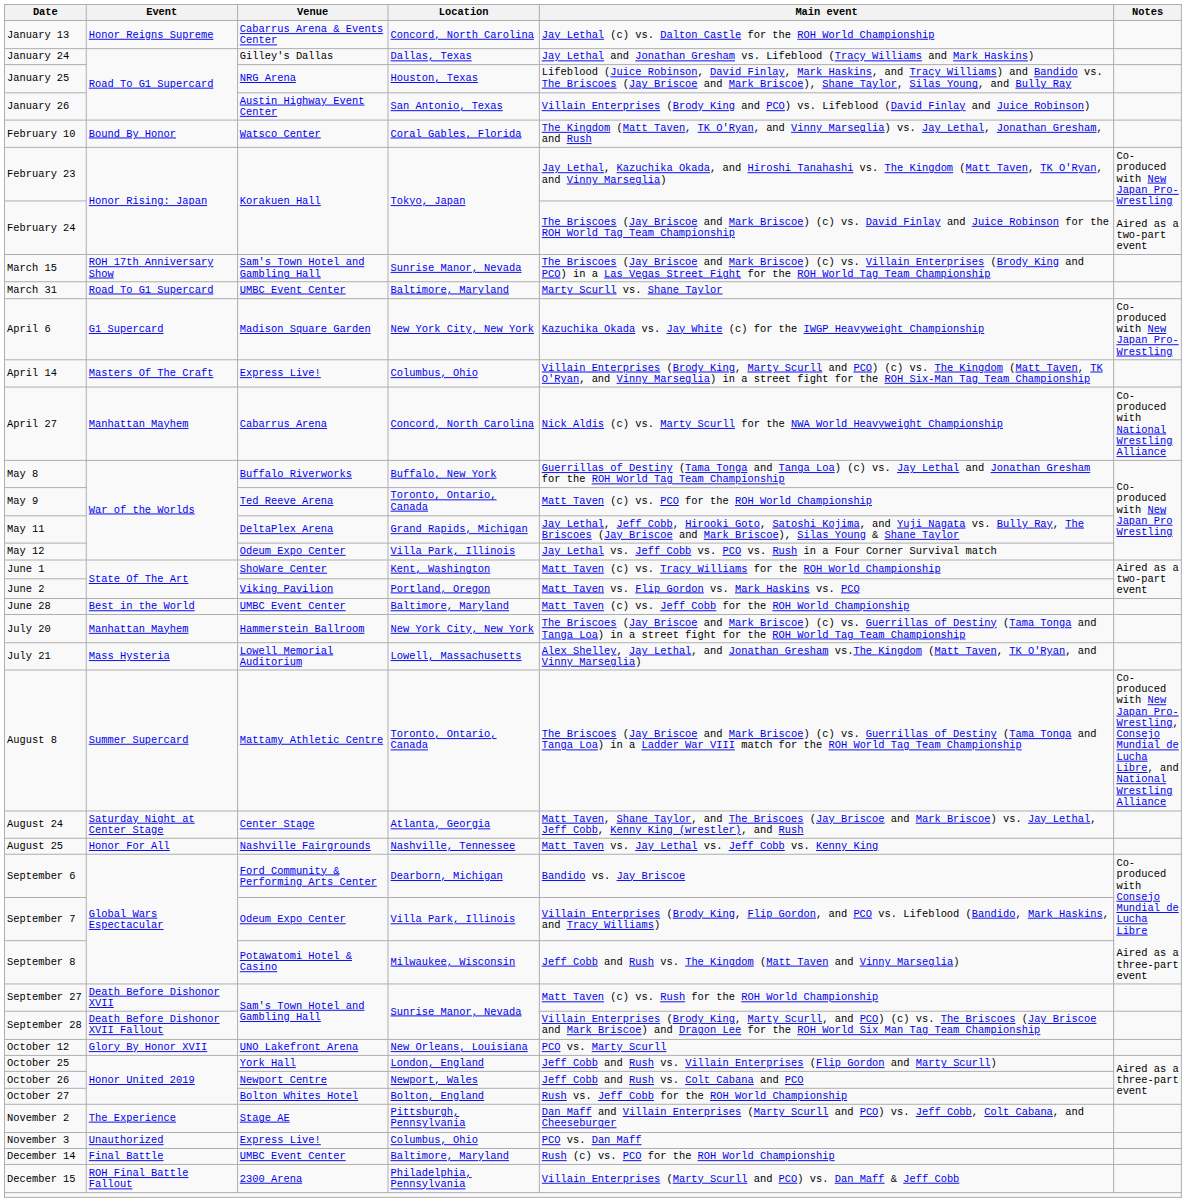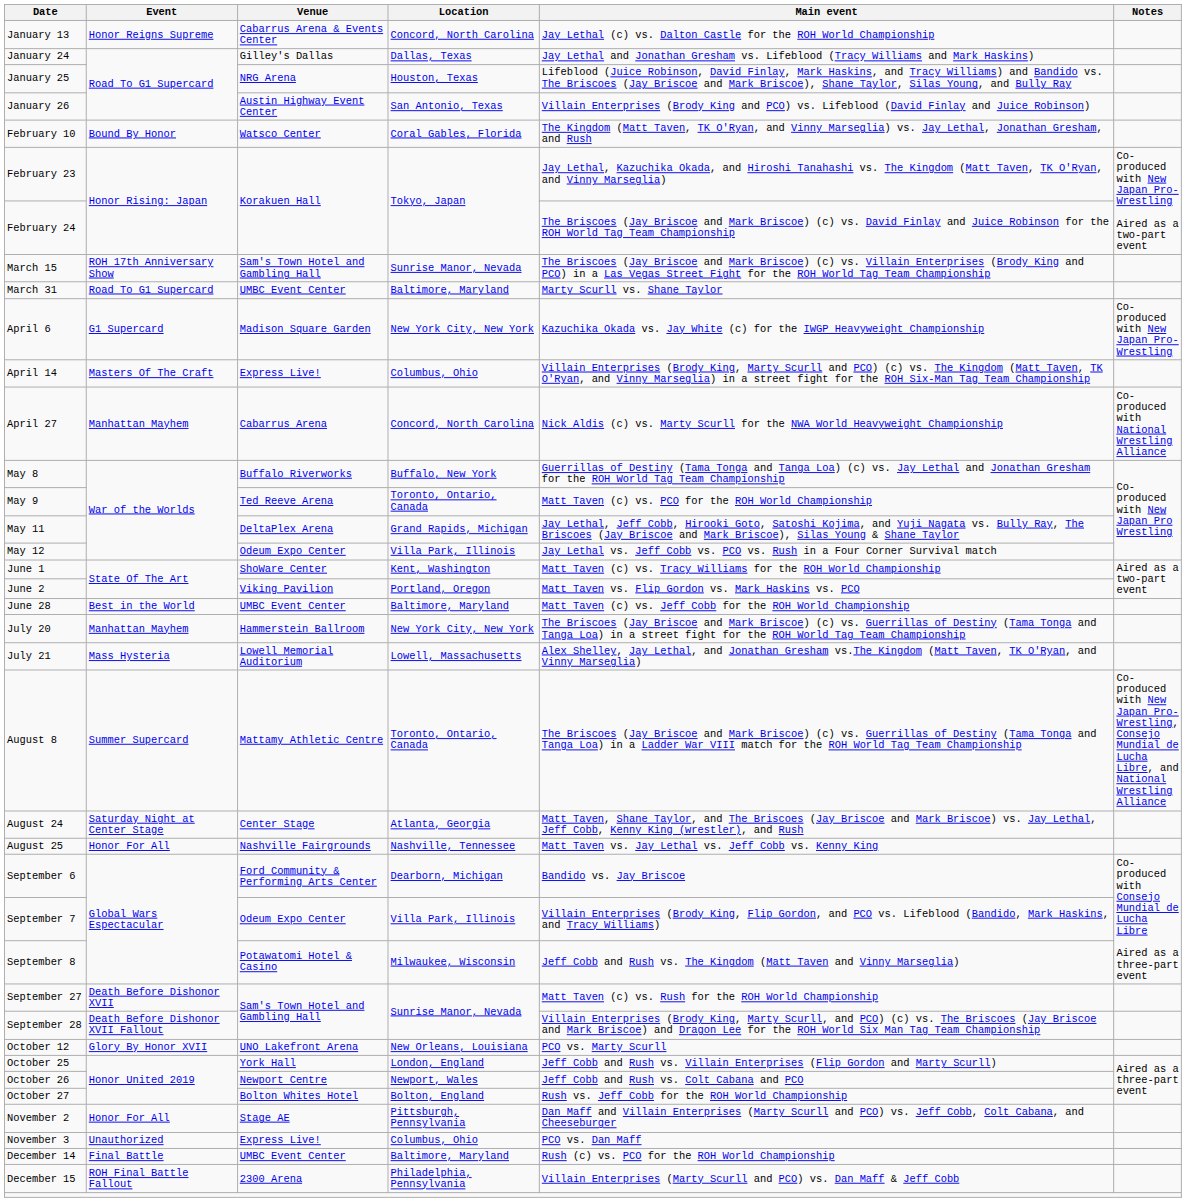 <table class="sortable wikitable succession-box" style="font-size:85%;">
 <tr>
 <th width=7%>Date</th>
 <th width=13%>Event</th>
 <th width=13%>Venue</th>
 <th width=13%>Location</th>
 <th width=50%>Main event</th>
 <th width=13%>Notes</th>
 </tr>
 <tr>
 <td>January 13</td>
 <td><a href='#'>Honor Reigns Supreme</a></td>
 <td><a href='#'>Cabarrus Arena & Events Center</a></td>
 <td><a href='#'>Concord, North Carolina</a></td>
 <td><a href='#'>Jay Lethal</a> (c) vs. <a href='#'>Dalton Castle</a> for the <a href='#'>ROH World Championship</a></td>
 <td></td>
 </tr>
 <tr>
 <td>January 24</td>
 <td rowspan="3"><a href='#'>Road To G1 Supercard</a></td>
 <td>Gilley's Dallas</td>
 <td><a href='#'>Dallas, Texas</a></td>
 <td><a href='#'>Jay Lethal</a> and <a href='#'>Jonathan Gresham</a> vs. Lifeblood (<a href='#'>Tracy Williams</a> and <a href='#'>Mark Haskins</a>)</td>
 <td></td>
 </tr>
 <tr>
 <td>January 25</td>
 <td><a href='#'>NRG Arena</a></td>
 <td><a href='#'>Houston, Texas</a></td>
 <td>Lifeblood (<a href='#'>Juice Robinson</a>, <a href='#'>David Finlay</a>, <a href='#'>Mark Haskins</a>, and <a href='#'>Tracy Williams</a>) and <a href='#'>Bandido</a> vs. <a href='#'>The Briscoes</a> (<a href='#'>Jay Briscoe</a> and <a href='#'>Mark Briscoe</a>), <a href='#'>Shane Taylor</a>, <a href='#'>Silas Young</a>, and <a href='#'>Bully Ray</a></td>
 <td></td>
 </tr>
 <tr>
 <td>January 26</td>
 <td><a href='#'>Austin Highway Event Center</a></td>
 <td><a href='#'>San Antonio, Texas</a></td>
 <td><a href='#'>Villain Enterprises</a> (<a href='#'>Brody King</a> and <a href='#'>PCO</a>) vs. Lifeblood (<a href='#'>David Finlay</a> and <a href='#'>Juice Robinson</a>)</td>
 <td></td>
 </tr>
 <tr>
 <td>February 10</td>
 <td><a href='#'>Bound By Honor</a></td>
 <td><a href='#'>Watsco Center</a></td>
 <td><a href='#'>Coral Gables, Florida</a></td>
 <td><a href='#'>The Kingdom</a> (<a href='#'>Matt Taven</a>, <a href='#'>TK O'Ryan</a>, and <a href='#'>Vinny Marseglia</a>) vs. <a href='#'>Jay Lethal</a>, <a href='#'>Jonathan Gresham</a>, and <a href='#'>Rush</a></td>
 <td></td>
 </tr>
 <tr>
 <td>February 23</td>
 <td rowspan="2"><a href='#'>Honor Rising: Japan</a></td>
 <td rowspan="2"><a href='#'>Korakuen Hall</a></td>
 <td rowspan="2"><a href='#'>Tokyo, Japan</a></td>
 <td><a href='#'>Jay Lethal</a>, <a href='#'>Kazuchika Okada</a>, and <a href='#'>Hiroshi Tanahashi</a> vs. <a href='#'>The Kingdom</a> (<a href='#'>Matt Taven</a>, <a href='#'>TK O'Ryan</a>, and <a href='#'>Vinny Marseglia</a>)</td>
 <td rowspan="2">Co-produced with <a href='#'>New Japan Pro-Wrestling</a><br><br>Aired as a two-part event</td>
 </tr>
 <tr>
 <td>February 24</td>
 <td><a href='#'>The Briscoes</a> (<a href='#'>Jay Briscoe</a> and <a href='#'>Mark Briscoe</a>) (c) vs. <a href='#'>David Finlay</a> and <a href='#'>Juice Robinson</a> for the <a href='#'>ROH World Tag Team Championship</a></td>
 </tr>
 <tr>
 <td>March 15</td>
 <td><a href='#'>ROH 17th Anniversary Show</a></td>
 <td><a href='#'>Sam's Town Hotel and Gambling Hall</a></td>
 <td><a href='#'>Sunrise Manor, Nevada</a></td>
 <td><a href='#'>The Briscoes</a> (<a href='#'>Jay Briscoe</a> and <a href='#'>Mark Briscoe</a>) (c) vs. <a href='#'>Villain Enterprises</a> (<a href='#'>Brody King</a> and <a href='#'>PCO</a>) in a <a href='#'>Las Vegas Street Fight</a> for the <a href='#'>ROH World Tag Team Championship</a></td>
 <td></td>
 </tr>
 <tr>
 <td>March 31</td>
 <td><a href='#'>Road To G1 Supercard</a></td>
 <td><a href='#'>UMBC Event Center</a></td>
 <td><a href='#'>Baltimore, Maryland</a></td>
 <td><a href='#'>Marty Scurll</a> vs. <a href='#'>Shane Taylor</a></td>
 <td></td>
 </tr>
 <tr>
 <td>April 6</td>
 <td><a href='#'>G1 Supercard</a></td>
 <td><a href='#'>Madison Square Garden</a></td>
 <td><a href='#'>New York City, New York</a></td>
 <td><a href='#'>Kazuchika Okada</a> vs. <a href='#'>Jay White</a> (c) for the <a href='#'>IWGP Heavyweight Championship</a></td>
 <td>Co-produced with <a href='#'>New Japan Pro-Wrestling</a></td>
 </tr>
 <tr>
 <td>April 14</td>
 <td><a href='#'>Masters Of The Craft</a></td>
 <td><a href='#'>Express Live!</a></td>
 <td><a href='#'>Columbus, Ohio</a></td>
 <td><a href='#'>Villain Enterprises</a> (<a href='#'>Brody King</a>, <a href='#'>Marty Scurll</a> and <a href='#'>PCO</a>) (c) vs. <a href='#'>The Kingdom</a> (<a href='#'>Matt Taven</a>, <a href='#'>TK O'Ryan</a>, and <a href='#'>Vinny Marseglia</a>) in a street fight for the <a href='#'>ROH Six-Man Tag Team Championship</a></td>
 <td></td>
 </tr>
 <tr>
 <td>April 27</td>
 <td><a href='#'>Manhattan Mayhem</a></td>
 <td><a href='#'>Cabarrus Arena</a></td>
 <td><a href='#'>Concord, North Carolina</a></td>
 <td><a href='#'>Nick Aldis</a> (c) vs. <a href='#'>Marty Scurll</a> for the <a href='#'>NWA World Heavyweight Championship</a></td>
 <td>Co-produced with <a href='#'>National Wrestling Alliance</a></td>
 </tr>
 <tr>
 <td>May 8</td>
 <td rowspan="4"><a href='#'>War of the Worlds</a></td>
 <td><a href='#'>Buffalo Riverworks</a></td>
 <td><a href='#'>Buffalo, New York</a></td>
 <td><a href='#'>Guerrillas of Destiny</a>  (<a href='#'>Tama Tonga</a> and <a href='#'>Tanga Loa</a>) (c) vs. <a href='#'>Jay Lethal</a> and <a href='#'>Jonathan Gresham</a> for the <a href='#'>ROH World Tag Team Championship</a></td>
 <td rowspan="4">Co-produced with <a href='#'>New Japan Pro Wrestling</a></td>
 </tr>
 <tr>
 <td>May 9</td>
 <td><a href='#'>Ted Reeve Arena</a></td>
 <td><a href='#'>Toronto, Ontario, Canada</a></td>
 <td><a href='#'>Matt Taven</a> (c) vs. <a href='#'>PCO</a> for the <a href='#'>ROH World Championship</a></td>
 </tr>
 <tr>
 <td>May 11</td>
 <td><a href='#'>DeltaPlex Arena</a></td>
 <td><a href='#'>Grand Rapids, Michigan</a></td>
 <td><a href='#'>Jay Lethal</a>, <a href='#'>Jeff Cobb</a>, <a href='#'>Hirooki Goto</a>, <a href='#'>Satoshi Kojima</a>, and <a href='#'>Yuji Nagata</a> vs. <a href='#'>Bully Ray</a>, <a href='#'>The Briscoes</a> (<a href='#'>Jay Briscoe</a> and <a href='#'>Mark Briscoe</a>), <a href='#'>Silas Young</a> & <a href='#'>Shane Taylor</a></td>
 </tr>
 <tr>
 <td>May 12</td>
 <td><a href='#'>Odeum Expo Center</a></td>
 <td><a href='#'>Villa Park, Illinois</a></td>
 <td><a href='#'>Jay Lethal</a> vs. <a href='#'>Jeff Cobb</a> vs. <a href='#'>PCO</a> vs. <a href='#'>Rush</a> in a Four Corner Survival match</td>
 </tr>
 <tr>
 <td>June 1</td>
 <td rowspan="2"><a href='#'>State Of The Art</a></td>
 <td><a href='#'>ShoWare Center</a></td>
 <td><a href='#'>Kent, Washington</a></td>
 <td><a href='#'>Matt Taven</a> (c) vs. <a href='#'>Tracy Williams</a> for the <a href='#'>ROH World Championship</a></td>
 <td rowspan="2">Aired as a two-part event</td>
 </tr>
 <tr>
 <td>June 2</td>
 <td><a href='#'>Viking Pavilion</a></td>
 <td><a href='#'>Portland, Oregon</a></td>
 <td><a href='#'>Matt Taven</a> vs. <a href='#'>Flip Gordon</a> vs. <a href='#'>Mark Haskins</a> vs. <a href='#'>PCO</a></td>
 </tr>
 <tr>
 <td>June 28</td>
 <td><a href='#'>Best in the World</a></td>
 <td><a href='#'>UMBC Event Center</a></td>
 <td><a href='#'>Baltimore, Maryland</a></td>
 <td><a href='#'>Matt Taven</a> (c) vs. <a href='#'>Jeff Cobb</a> for the <a href='#'>ROH World Championship</a></td>
 <td></td>
 </tr>
 <tr>
 <td>July 20</td>
 <td><a href='#'>Manhattan Mayhem</a></td>
 <td><a href='#'>Hammerstein Ballroom</a></td>
 <td><a href='#'>New York City, New York</a></td>
 <td><a href='#'>The Briscoes</a> (<a href='#'>Jay Briscoe</a> and <a href='#'>Mark Briscoe</a>) (c) vs. <a href='#'>Guerrillas of Destiny</a> (<a href='#'>Tama Tonga</a> and <a href='#'>Tanga Loa</a>) in a street fight for the <a href='#'>ROH World Tag Team Championship</a></td>
 <td></td>
 </tr>
 <tr>
 <td>July 21</td>
 <td><a href='#'>Mass Hysteria</a></td>
 <td><a href='#'>Lowell Memorial Auditorium</a></td>
 <td><a href='#'>Lowell, Massachusetts</a></td>
 <td><a href='#'>Alex Shelley</a>, <a href='#'>Jay Lethal</a>, and <a href='#'>Jonathan Gresham</a> vs.<a href='#'>The Kingdom</a> (<a href='#'>Matt Taven</a>, <a href='#'>TK O'Ryan</a>, and <a href='#'>Vinny Marseglia</a>)</td>
 <td></td>
 </tr>
 <tr>
 <td>August 8</td>
 <td><a href='#'>Summer Supercard</a></td>
 <td><a href='#'>Mattamy Athletic Centre</a></td>
 <td><a href='#'>Toronto, Ontario, Canada</a></td>
 <td><a href='#'>The Briscoes</a> (<a href='#'>Jay Briscoe</a> and <a href='#'>Mark Briscoe</a>) (c) vs. <a href='#'>Guerrillas of Destiny</a> (<a href='#'>Tama Tonga</a> and <a href='#'>Tanga Loa</a>) in a <a href='#'>Ladder War VIII</a> match for the <a href='#'>ROH World Tag Team Championship</a></td>
 <td>Co-produced with <a href='#'>New Japan Pro-Wrestling</a>, <a href='#'>Consejo Mundial de Lucha Libre</a>, and <a href='#'>National Wrestling Alliance</a></td>
 </tr>
 <tr>
 <td>August 24</td>
 <td><a href='#'>Saturday Night at Center Stage</a></td>
 <td><a href='#'>Center Stage</a></td>
 <td><a href='#'>Atlanta, Georgia</a></td>
 <td><a href='#'>Matt Taven</a>, <a href='#'>Shane Taylor</a>, and <a href='#'>The Briscoes</a> (<a href='#'>Jay Briscoe</a> and <a href='#'>Mark Briscoe</a>) vs. <a href='#'>Jay Lethal</a>, <a href='#'>Jeff Cobb</a>, <a href='#'>Kenny King (wrestler)</a>, and <a href='#'>Rush</a></td>
 <td></td>
 </tr>
 <tr>
 <td>August 25</td>
 <td><a href='#'>Honor For All</a></td>
 <td><a href='#'>Nashville Fairgrounds</a></td>
 <td><a href='#'>Nashville, Tennessee</a></td>
 <td><a href='#'>Matt Taven</a> vs. <a href='#'>Jay Lethal</a> vs. <a href='#'>Jeff Cobb</a> vs. <a href='#'>Kenny King</a></td>
 <td></td>
 </tr>
 <tr>
 <td>September 6</td>
 <td rowspan="3"><a href='#'>Global Wars Espectacular</a></td>
 <td><a href='#'>Ford Community & Performing Arts Center</a></td>
 <td><a href='#'>Dearborn, Michigan</a></td>
 <td><a href='#'>Bandido</a> vs. <a href='#'>Jay Briscoe</a></td>
 <td rowspan="3">Co-produced with <a href='#'>Consejo Mundial de Lucha Libre</a><br><br>Aired as a three-part event</td>
 </tr>
 <tr>
 <td>September 7</td>
 <td><a href='#'>Odeum Expo Center</a></td>
 <td><a href='#'>Villa Park, Illinois</a></td>
 <td><a href='#'>Villain Enterprises</a> (<a href='#'>Brody King</a>, <a href='#'>Flip Gordon</a>, and <a href='#'>PCO</a> vs. Lifeblood (<a href='#'>Bandido</a>, <a href='#'>Mark Haskins</a>, and <a href='#'>Tracy Williams</a>)</td>
 </tr>
 <tr>
 <td>September 8</td>
 <td><a href='#'>Potawatomi Hotel & Casino</a></td>
 <td><a href='#'>Milwaukee, Wisconsin</a></td>
 <td><a href='#'>Jeff Cobb</a> and <a href='#'>Rush</a> vs. <a href='#'>The Kingdom</a> (<a href='#'>Matt Taven</a> and <a href='#'>Vinny Marseglia</a>)</td>
 </tr>
 <tr>
 <td>September 27</td>
 <td><a href='#'>Death Before Dishonor XVII</a></td>
 <td rowspan="2"><a href='#'>Sam's Town Hotel and Gambling Hall</a></td>
 <td rowspan="2"><a href='#'>Sunrise Manor, Nevada</a></td>
 <td><a href='#'>Matt Taven</a> (c) vs. <a href='#'>Rush</a> for the <a href='#'>ROH World Championship</a></td>
 <td></td>
 </tr>
 <tr>
 <td>September 28</td>
 <td><a href='#'>Death Before Dishonor XVII Fallout</a></td>
 <td><a href='#'>Villain Enterprises</a> (<a href='#'>Brody King</a>, <a href='#'>Marty Scurll</a>, and <a href='#'>PCO</a>) (c) vs. <a href='#'>The Briscoes</a> (<a href='#'>Jay Briscoe</a> and <a href='#'>Mark Briscoe</a>) and <a href='#'>Dragon Lee</a> for the <a href='#'>ROH World Six Man Tag Team Championship</a></td>
 <td></td>
 </tr>
 <tr>
 <td>October 12</td>
 <td><a href='#'>Glory By Honor XVII</a></td>
 <td><a href='#'>UNO Lakefront Arena</a></td>
 <td><a href='#'>New Orleans, Louisiana</a></td>
 <td><a href='#'>PCO</a> vs. <a href='#'>Marty Scurll</a></td>
 <td></td>
 </tr>
 <tr>
 <td>October 25</td>
 <td rowspan="3"><a href='#'>Honor United 2019</a></td>
 <td><a href='#'>York Hall</a></td>
 <td><a href='#'>London, England</a></td>
 <td><a href='#'>Jeff Cobb</a> and <a href='#'>Rush</a> vs. <a href='#'>Villain Enterprises</a> (<a href='#'>Flip Gordon</a> and <a href='#'>Marty Scurll</a>)</td>
 <td rowspan="3">Aired as a three-part event</td>
 </tr>
 <tr>
 <td>October 26</td>
 <td><a href='#'>Newport Centre</a></td>
 <td><a href='#'>Newport, Wales</a></td>
 <td><a href='#'>Jeff Cobb</a> and <a href='#'>Rush</a> vs. <a href='#'>Colt Cabana</a> and <a href='#'>PCO</a></td>
 </tr>
 <tr>
 <td>October 27</td>
 <td><a href='#'>Bolton Whites Hotel</a></td>
 <td><a href='#'>Bolton, England</a></td>
 <td><a href='#'>Rush</a> vs. <a href='#'>Jeff Cobb</a> for the <a href='#'>ROH World Championship</a></td>
 </tr>
 <tr>
 <td>November 2</td>
-<td><a href='#'>The Experience</a></td>
+<td><a href='#'>Honor For All</a></td>
 <td><a href='#'>Stage AE</a></td>
 <td><a href='#'>Pittsburgh, Pennsylvania</a></td>
 <td><a href='#'>Dan Maff</a> and <a href='#'>Villain Enterprises</a> (<a href='#'>Marty Scurll</a> and <a href='#'>PCO</a>) vs. <a href='#'>Jeff Cobb</a>, <a href='#'>Colt Cabana</a>, and <a href='#'>Cheeseburger</a></td>
 <td></td>
 </tr>
 <tr>
 <td>November 3</td>
 <td><a href='#'>Unauthorized</a></td>
 <td><a href='#'>Express Live!</a></td>
 <td><a href='#'>Columbus, Ohio</a></td>
 <td><a href='#'>PCO</a> vs. <a href='#'>Dan Maff</a></td>
 <td></td>
 </tr>
 <tr>
 <td>December 14</td>
 <td><a href='#'>Final Battle</a></td>
 <td><a href='#'>UMBC Event Center</a></td>
 <td><a href='#'>Baltimore, Maryland</a></td>
 <td><a href='#'>Rush</a> (c) vs. <a href='#'>PCO</a> for the <a href='#'>ROH World Championship</a></td>
 <td></td>
 </tr>
 <tr>
 <td>December 15</td>
 <td><a href='#'>ROH Final Battle Fallout</a></td>
 <td><a href='#'>2300 Arena</a></td>
 <td><a href='#'>Philadelphia, Pennsylvania</a></td>
 <td><a href='#'>Villain Enterprises</a> (<a href='#'>Marty Scurll</a> and <a href='#'>PCO</a>) vs. <a href='#'>Dan Maff</a> & <a href='#'>Jeff Cobb</a></td>
 <td></td>
 </tr>
 <tr>
 <td colspan="6"></td>
 </tr>
 </table>
